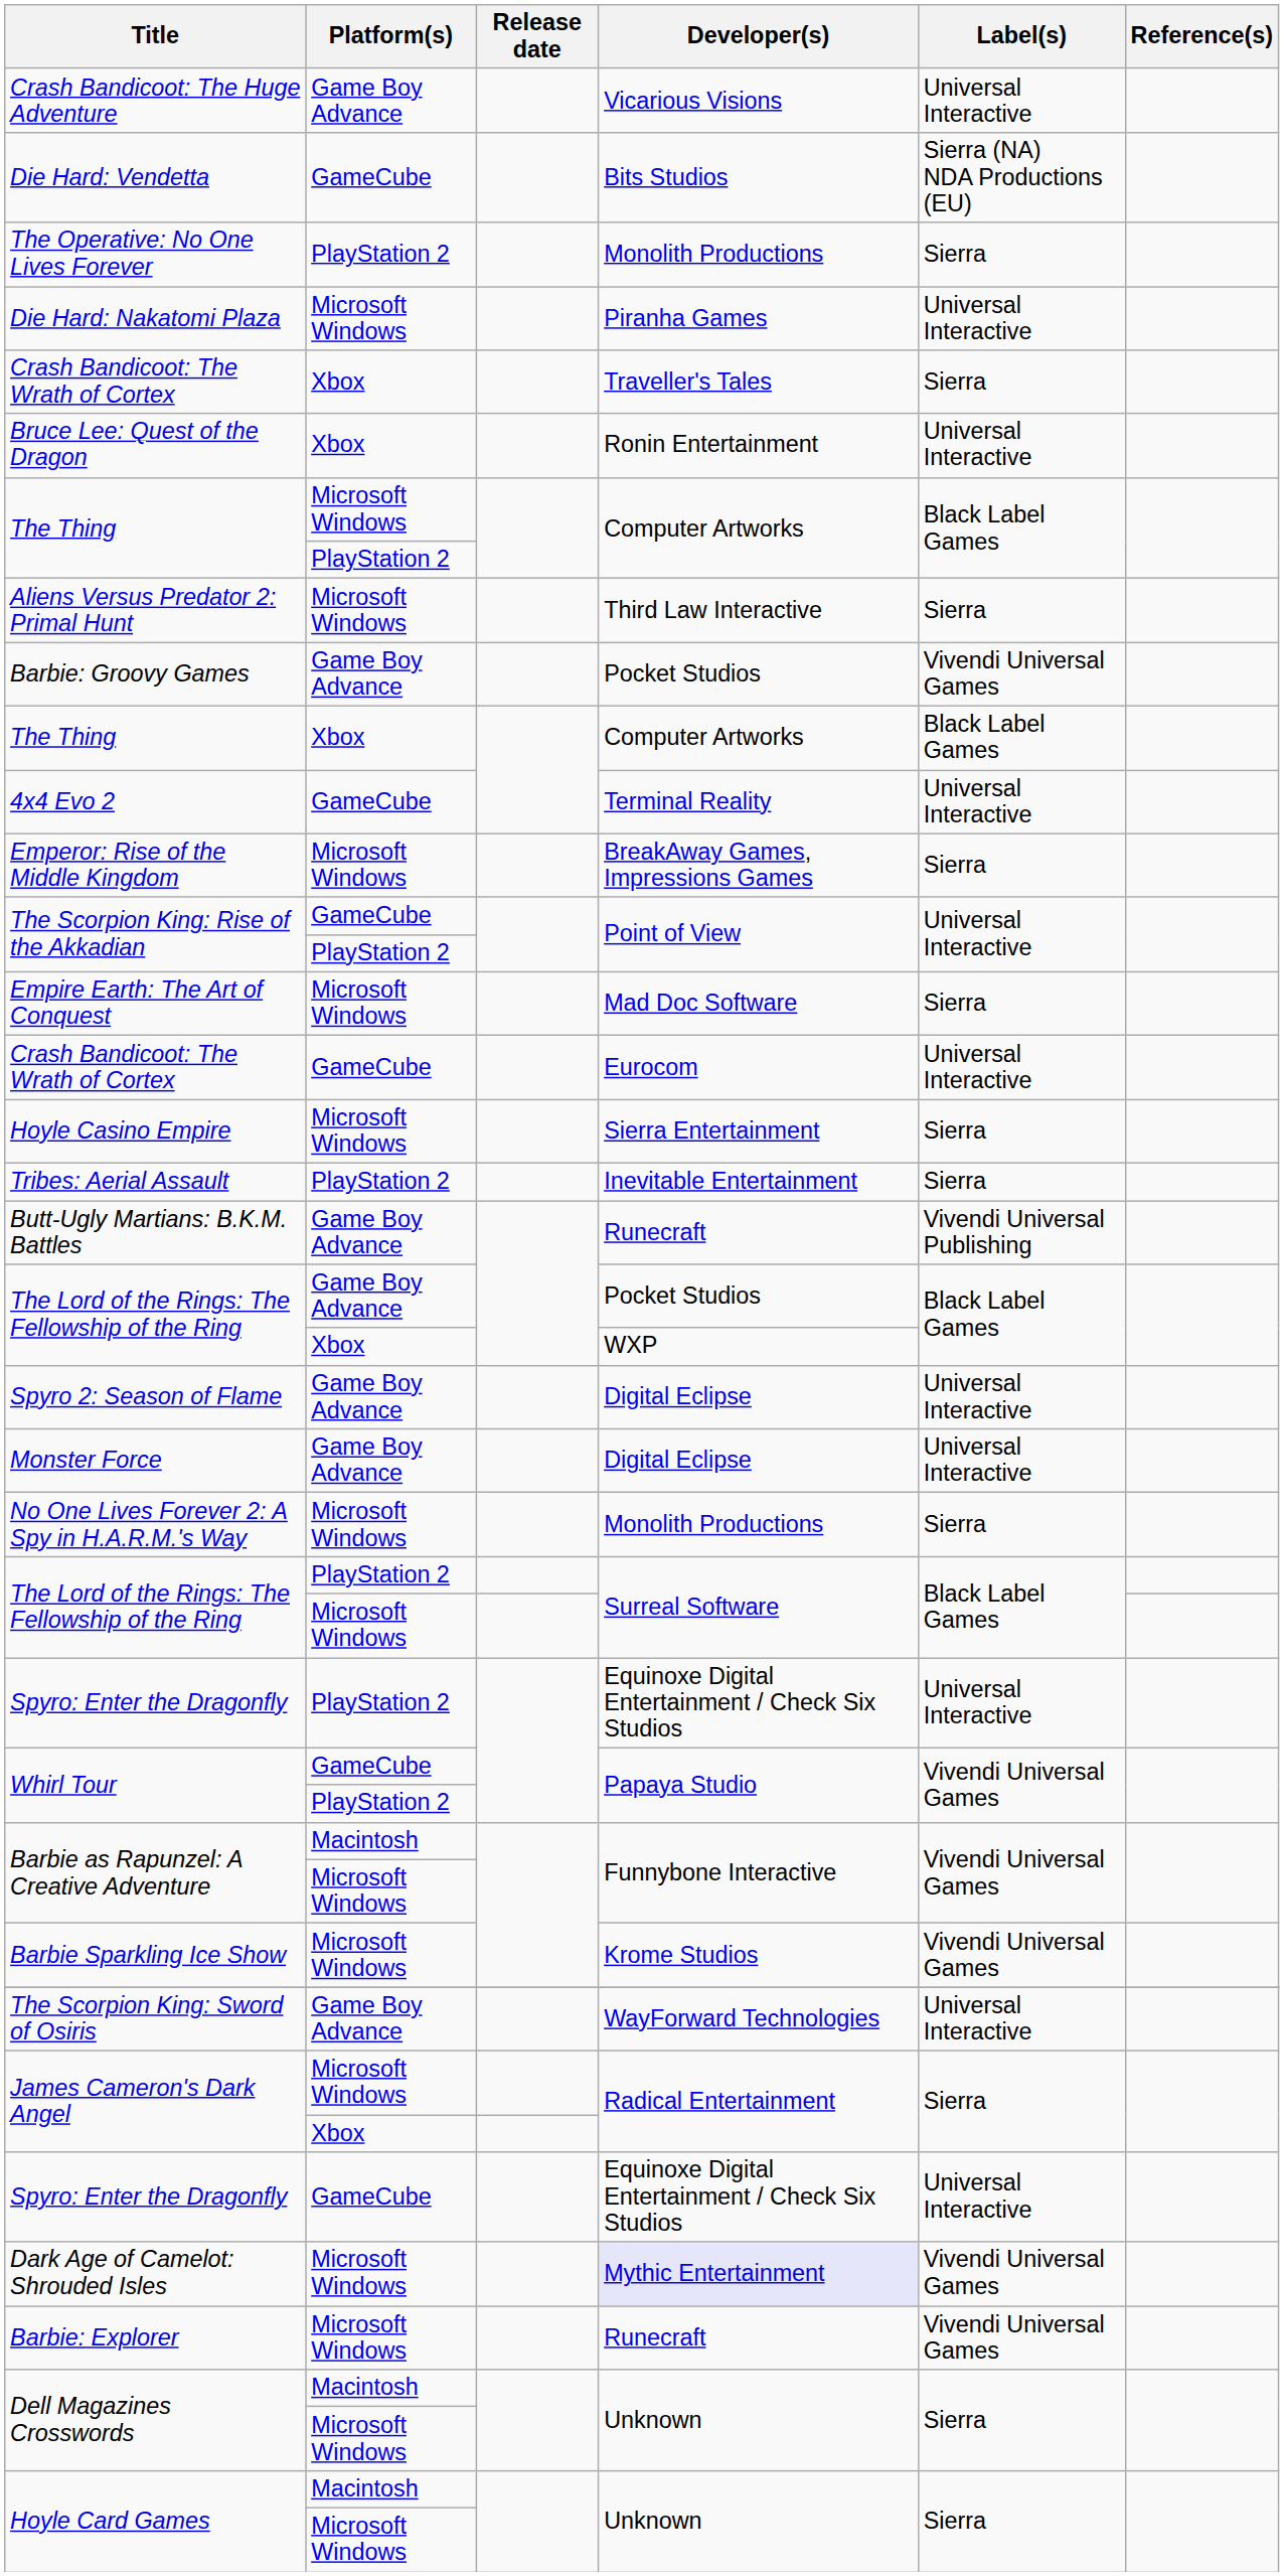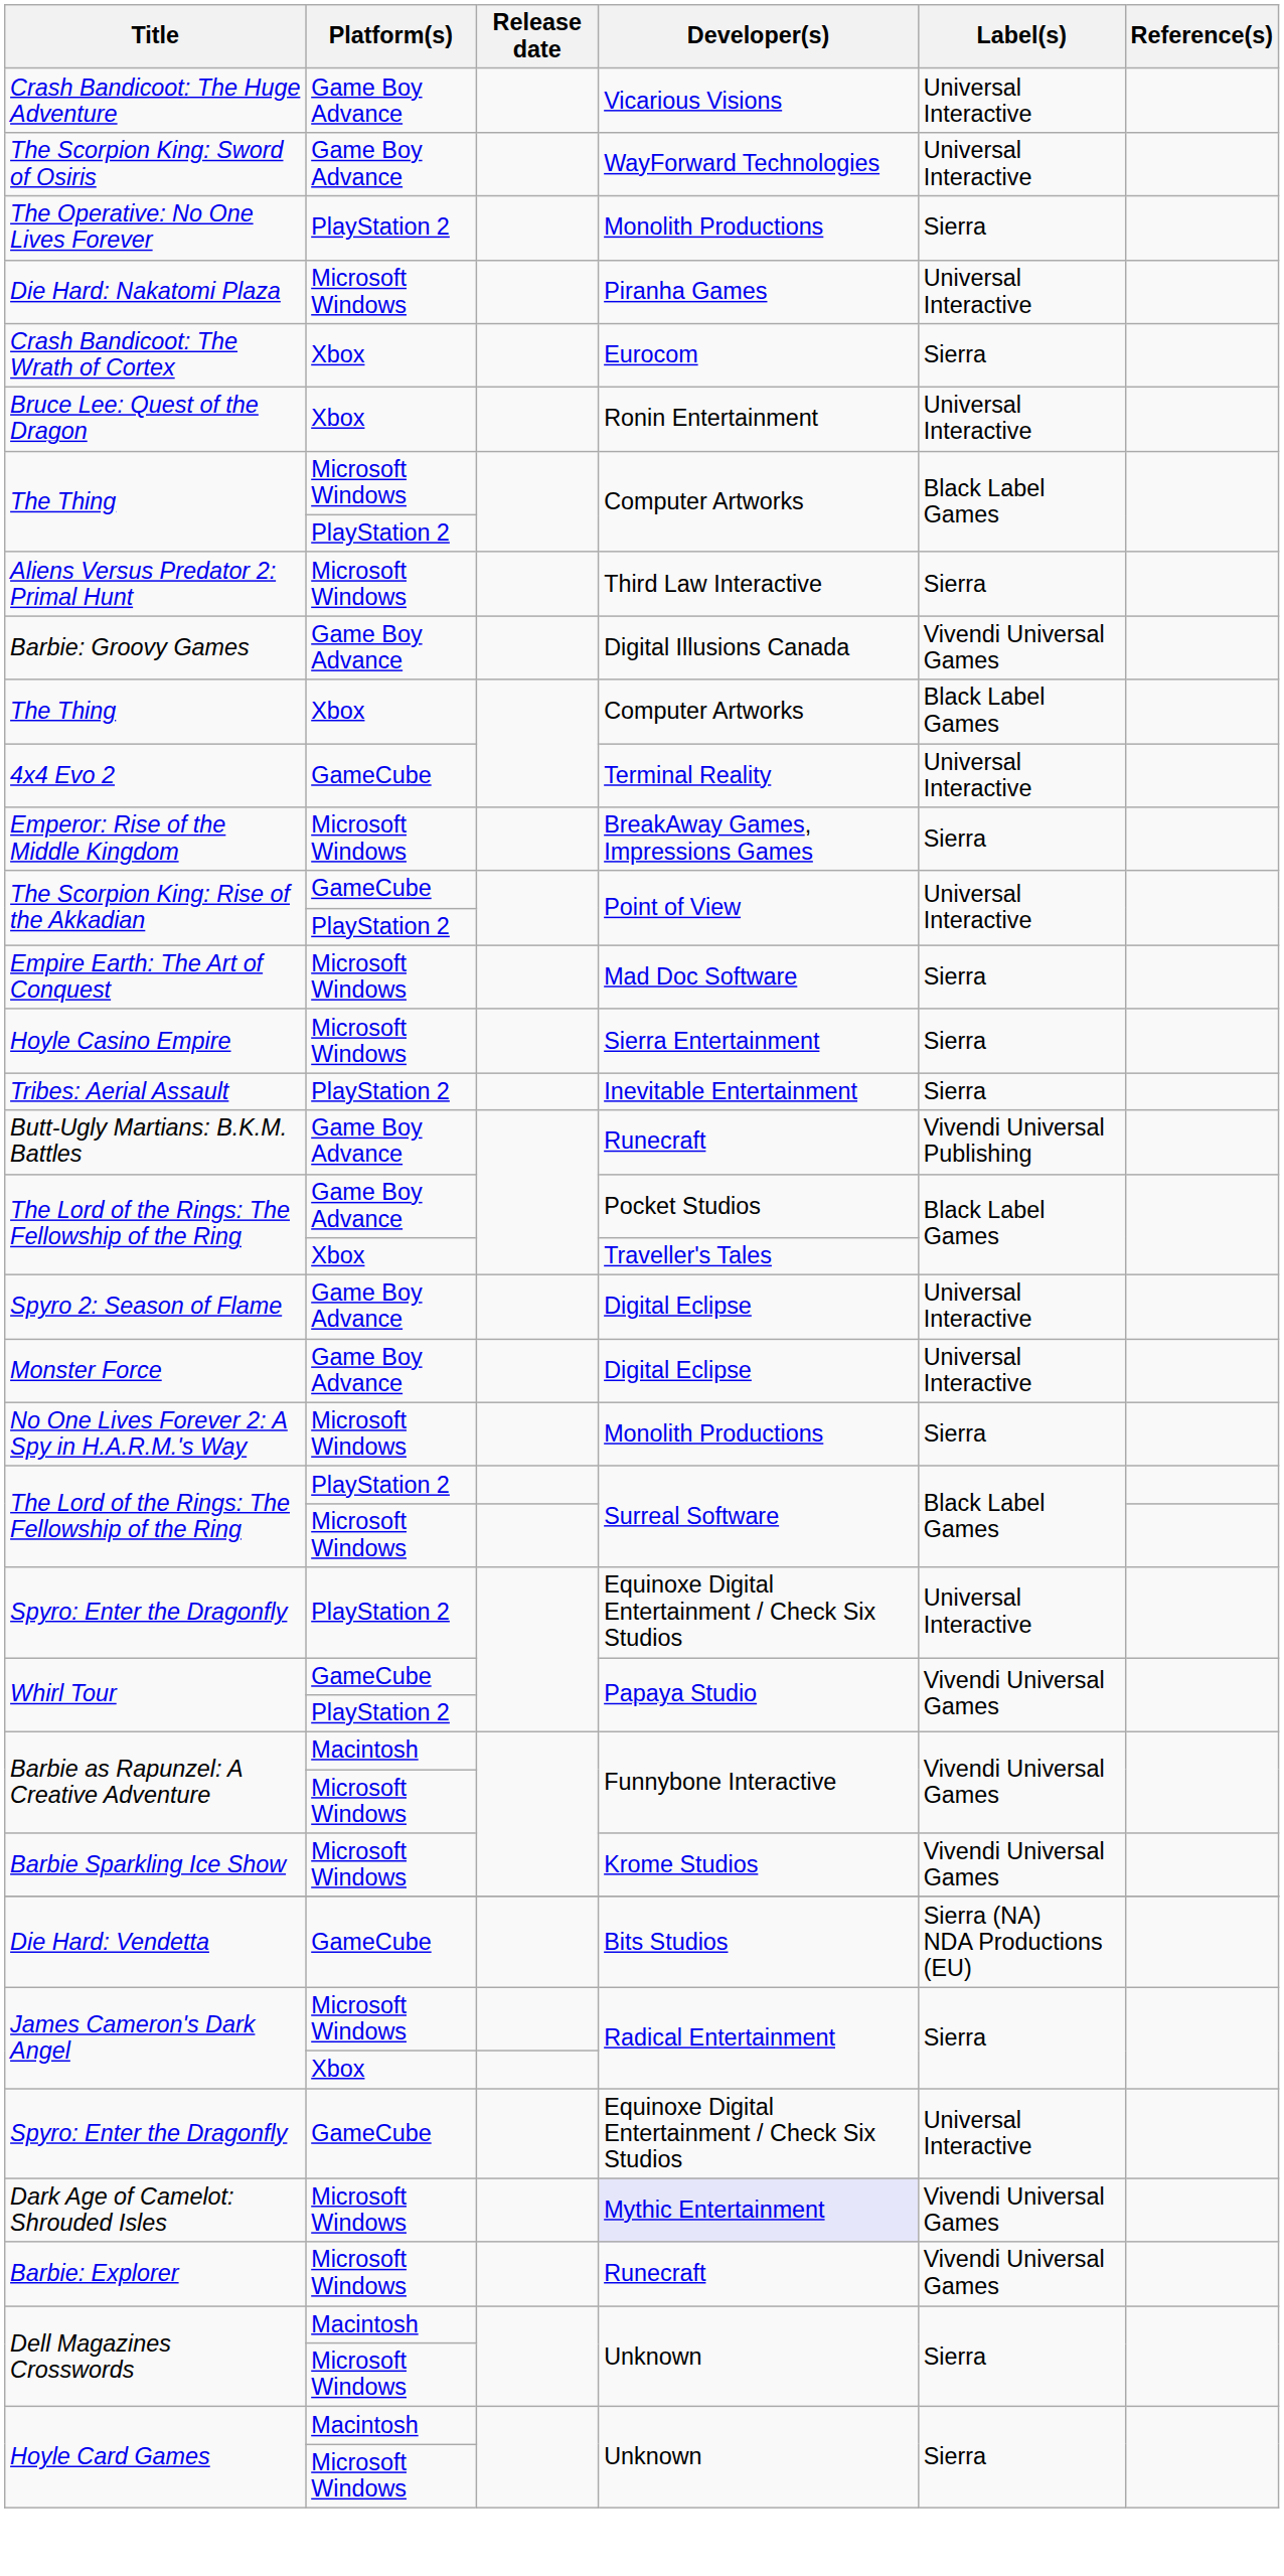 <table class="wikitable sortable">
 <tr>
 <th>Title</th>
 <th>Platform(s)</th>
 <th>Release date</th>
 <th>Developer(s)</th>
 <th>Label(s)</th>
 <th>Reference(s)</th>
 </tr>
 <tr>
 <td><em><a href='#'>Crash Bandicoot: The Huge Adventure</a></em></td>
 <td><a href='#'>Game Boy Advance</a></td>
 <td></td>
 <td><a href='#'>Vicarious Visions</a></td>
 <td>Universal Interactive</td>
 <td></td>
 </tr>
 <tr>
-<td><em><a href='#'>Die Hard: Vendetta</a></em></td>
-<td><a href='#'>GameCube</a></td>
+<td><em><a href='#'>The Scorpion King: Sword of Osiris</a></em></td>
+<td><a href='#'>Game Boy Advance</a></td>
 <td></td>
-<td><a href='#'>Bits Studios</a></td>
-<td>Sierra (NA)<br>NDA Productions (EU)</td>
+<td><a href='#'>WayForward Technologies</a></td>
+<td>Universal Interactive</td>
 <td></td>
 </tr>
 <tr>
 <td><em><a href='#'>The Operative: No One Lives Forever</a></em></td>
 <td><a href='#'>PlayStation 2</a></td>
 <td></td>
 <td><a href='#'>Monolith Productions</a></td>
 <td>Sierra</td>
 <td></td>
 </tr>
 <tr>
 <td><em><a href='#'>Die Hard: Nakatomi Plaza</a></em></td>
 <td><a href='#'>Microsoft Windows</a></td>
 <td></td>
 <td><a href='#'>Piranha Games</a></td>
 <td>Universal Interactive</td>
 <td></td>
 </tr>
 <tr>
 <td><em><a href='#'>Crash Bandicoot: The Wrath of Cortex</a></em></td>
 <td><a href='#'>Xbox</a></td>
 <td></td>
-<td><a href='#'>Traveller's Tales</a></td>
+<td><a href='#'>Eurocom</a></td>
 <td>Sierra</td>
 <td></td>
 </tr>
 <tr>
 <td><em><a href='#'>Bruce Lee: Quest of the Dragon</a></em></td>
 <td><a href='#'>Xbox</a></td>
 <td></td>
 <td>Ronin Entertainment</td>
 <td>Universal Interactive</td>
 <td></td>
 </tr>
 <tr>
 <td rowspan="2"><em><a href='#'>The Thing</a></em></td>
 <td><a href='#'>Microsoft Windows</a></td>
 <td rowspan="2"></td>
 <td rowspan="2">Computer Artworks</td>
 <td rowspan="2">Black Label Games</td>
 <td rowspan="2"></td>
 </tr>
 <tr>
 <td><a href='#'>PlayStation 2</a></td>
 </tr>
 <tr>
 <td><em><a href='#'>Aliens Versus Predator 2: Primal Hunt</a></em></td>
 <td><a href='#'>Microsoft Windows</a></td>
 <td></td>
 <td>Third Law Interactive</td>
 <td>Sierra</td>
 <td></td>
 </tr>
 <tr>
 <td><em>Barbie: Groovy Games</em></td>
 <td><a href='#'>Game Boy Advance</a></td>
 <td></td>
-<td>Pocket Studios</td>
+<td>Digital Illusions Canada</td>
 <td>Vivendi Universal Games</td>
 <td></td>
 </tr>
 <tr>
 <td><em><a href='#'>The Thing</a></em></td>
 <td><a href='#'>Xbox</a></td>
 <td rowspan="2"></td>
 <td>Computer Artworks</td>
 <td>Black Label Games</td>
 <td></td>
 </tr>
 <tr>
 <td><em><a href='#'>4x4 Evo 2</a></em></td>
 <td><a href='#'>GameCube</a></td>
 <td><a href='#'>Terminal Reality</a></td>
 <td>Universal Interactive</td>
 <td></td>
 </tr>
 <tr>
 <td><em><a href='#'>Emperor: Rise of the Middle Kingdom</a></em></td>
 <td><a href='#'>Microsoft Windows</a></td>
 <td></td>
 <td><a href='#'>BreakAway Games</a>, <a href='#'>Impressions Games</a></td>
 <td>Sierra</td>
 <td></td>
 </tr>
 <tr>
 <td rowspan="2"><em><a href='#'>The Scorpion King: Rise of the Akkadian</a></em></td>
 <td><a href='#'>GameCube</a></td>
 <td rowspan="2"></td>
 <td rowspan="2"><a href='#'>Point of View</a></td>
 <td rowspan="2">Universal Interactive</td>
 <td rowspan="2"></td>
 </tr>
 <tr>
 <td><a href='#'>PlayStation 2</a></td>
 </tr>
 <tr>
 <td><em><a href='#'>Empire Earth: The Art of Conquest</a></em></td>
 <td><a href='#'>Microsoft Windows</a></td>
 <td></td>
 <td><a href='#'>Mad Doc Software</a></td>
 <td>Sierra</td>
 <td></td>
 </tr>
 <tr>
-<td><em><a href='#'>Crash Bandicoot: The Wrath of Cortex</a></em></td>
-<td><a href='#'>GameCube</a></td>
-<td></td>
-<td><a href='#'>Eurocom</a></td>
-<td>Universal Interactive</td>
-<td></td>
-</tr>
-<tr>
 <td><em><a href='#'>Hoyle Casino Empire</a></em></td>
 <td><a href='#'>Microsoft Windows</a></td>
 <td></td>
 <td><a href='#'>Sierra Entertainment</a></td>
 <td>Sierra</td>
 <td></td>
 </tr>
 <tr>
 <td><em><a href='#'>Tribes: Aerial Assault</a></em></td>
 <td><a href='#'>PlayStation 2</a></td>
 <td></td>
 <td><a href='#'>Inevitable Entertainment</a></td>
 <td>Sierra</td>
 <td></td>
 </tr>
 <tr>
 <td><em>Butt-Ugly Martians: B.K.M. Battles</em></td>
 <td><a href='#'>Game Boy Advance</a></td>
 <td rowspan="3"></td>
 <td><a href='#'>Runecraft</a></td>
 <td>Vivendi Universal Publishing</td>
 <td></td>
 </tr>
 <tr>
 <td rowspan="2"><a href='#'><em>The Lord of the Rings: The Fellowship of the Ring</em></a></td>
 <td><a href='#'>Game Boy Advance</a></td>
 <td>Pocket Studios</td>
 <td rowspan="2">Black Label Games</td>
 <td rowspan="2"></td>
 </tr>
 <tr>
 <td><a href='#'>Xbox</a></td>
-<td>WXP</td>
+<td><a href='#'>Traveller's Tales</a></td>
 </tr>
 <tr>
 <td><em><a href='#'>Spyro 2: Season of Flame</a></em></td>
 <td><a href='#'>Game Boy Advance</a></td>
 <td></td>
 <td><a href='#'>Digital Eclipse</a></td>
 <td>Universal Interactive</td>
 <td></td>
 </tr>
 <tr>
 <td><em><a href='#'>Monster Force</a></em></td>
 <td><a href='#'>Game Boy Advance</a></td>
 <td></td>
 <td><a href='#'>Digital Eclipse</a></td>
 <td>Universal Interactive</td>
 <td></td>
 </tr>
 <tr>
 <td><em><a href='#'>No One Lives Forever 2: A Spy in H.A.R.M.'s Way</a></em></td>
 <td><a href='#'>Microsoft Windows</a></td>
 <td></td>
 <td><a href='#'>Monolith Productions</a></td>
 <td>Sierra</td>
 <td></td>
 </tr>
 <tr>
 <td rowspan="2"><em><a href='#'>The Lord of the Rings: The Fellowship of the Ring</a></em></td>
 <td><a href='#'>PlayStation 2</a></td>
 <td></td>
 <td rowspan="2"><a href='#'>Surreal Software</a></td>
 <td rowspan="2">Black Label Games</td>
 <td></td>
 </tr>
 <tr>
 <td><a href='#'>Microsoft Windows</a></td>
 <td></td>
 <td></td>
 </tr>
 <tr>
 <td><em><a href='#'>Spyro: Enter the Dragonfly</a></em></td>
 <td><a href='#'>PlayStation 2</a></td>
 <td rowspan="3"></td>
 <td>Equinoxe Digital Entertainment / Check Six Studios</td>
 <td>Universal Interactive</td>
 <td></td>
 </tr>
 <tr>
 <td rowspan="2"><em><a href='#'>Whirl Tour</a></em></td>
 <td><a href='#'>GameCube</a></td>
 <td rowspan="2"><a href='#'>Papaya Studio</a></td>
 <td rowspan="2">Vivendi Universal Games</td>
 <td rowspan="2"></td>
 </tr>
 <tr>
 <td><a href='#'>PlayStation 2</a></td>
 </tr>
 <tr>
 <td rowspan="2"><em>Barbie as Rapunzel: A Creative Adventure</em></td>
 <td><a href='#'>Macintosh</a></td>
 <td rowspan="3"></td>
 <td rowspan="2">Funnybone Interactive</td>
 <td rowspan="2">Vivendi Universal Games</td>
 <td rowspan="2"></td>
 </tr>
 <tr>
 <td><a href='#'>Microsoft Windows</a></td>
 </tr>
 <tr>
 <td><em><a href='#'>Barbie Sparkling Ice Show</a></em></td>
 <td><a href='#'>Microsoft Windows</a></td>
 <td><a href='#'>Krome Studios</a></td>
 <td>Vivendi Universal Games</td>
 <td></td>
 </tr>
 <tr>
 </tr>
 <tr>
-<td><em><a href='#'>The Scorpion King: Sword of Osiris</a></em></td>
-<td><a href='#'>Game Boy Advance</a></td>
+<td><em><a href='#'>Die Hard: Vendetta</a></em></td>
+<td><a href='#'>GameCube</a></td>
 <td></td>
-<td><a href='#'>WayForward Technologies</a></td>
-<td>Universal Interactive</td>
+<td><a href='#'>Bits Studios</a></td>
+<td>Sierra (NA)<br>NDA Productions (EU)</td>
 <td></td>
 </tr>
 <tr>
 <td rowspan="2"><em><a href='#'>James Cameron's Dark Angel</a></em></td>
 <td><a href='#'>Microsoft Windows</a></td>
 <td></td>
 <td rowspan="2"><a href='#'>Radical Entertainment</a></td>
 <td rowspan="2">Sierra</td>
 <td rowspan="2"></td>
 </tr>
 <tr>
 <td><a href='#'>Xbox</a></td>
 <td></td>
 </tr>
 <tr>
 <td><em><a href='#'>Spyro: Enter the Dragonfly</a></em></td>
 <td><a href='#'>GameCube</a></td>
 <td></td>
 <td>Equinoxe Digital Entertainment / Check Six Studios</td>
 <td>Universal Interactive</td>
 <td></td>
 </tr>
 <tr>
 <td><em>Dark Age of Camelot: Shrouded Isles</em></td>
 <td><a href='#'>Microsoft Windows</a></td>
 <td></td>
 <td style="background: lavender;"><a href='#'>Mythic Entertainment</a></td>
 <td>Vivendi Universal Games</td>
 <td></td>
 </tr>
 <tr>
 <td><em><a href='#'>Barbie: Explorer</a></em></td>
 <td><a href='#'>Microsoft Windows</a></td>
 <td></td>
 <td><a href='#'>Runecraft</a></td>
 <td>Vivendi Universal Games</td>
 <td></td>
 </tr>
 <tr>
 <td rowspan="2"><em>Dell Magazines Crosswords</em></td>
 <td><a href='#'>Macintosh</a></td>
 <td rowspan="2"></td>
 <td rowspan="2">Unknown</td>
 <td rowspan="2">Sierra</td>
 <td rowspan="2"></td>
 </tr>
 <tr>
 <td><a href='#'>Microsoft Windows</a></td>
 </tr>
 <tr>
 <td rowspan="2"><em><a href='#'>Hoyle Card Games</a></em></td>
 <td><a href='#'>Macintosh</a></td>
 <td rowspan="2"></td>
 <td rowspan="2">Unknown</td>
 <td rowspan="2">Sierra</td>
 <td rowspan="2"></td>
 </tr>
 <tr>
 <td><a href='#'>Microsoft Windows</a></td>
 </tr>
 </table>
